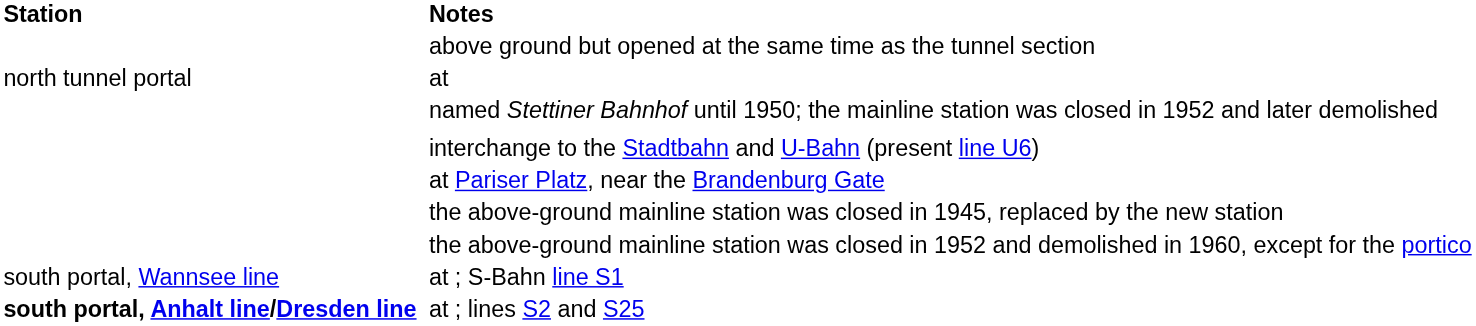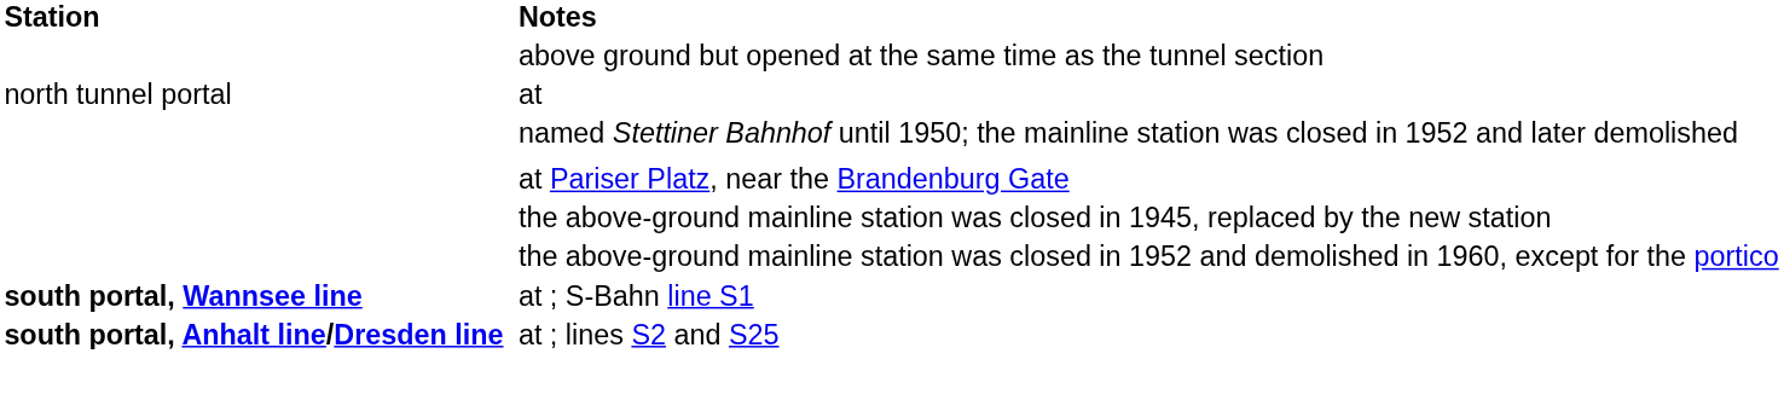 <table>
 <tr style=text-align:left>
 <th>Station</th>
 <th>Notes</th>
 </tr>
 <tr>
 <td></td>
 <td>above ground but opened at the same time as the tunnel section</td>
 </tr>
 <tr>
 <td>north tunnel portal</td>
 <td>at </td>
 </tr>
 <tr>
 <td></td>
 <td>named <em>Stettiner Bahnhof</em> until 1950; the mainline station was closed in 1952 and later demolished</td>
 </tr>
 <tr>
 <td></td>
 <td></td>
 </tr>
 <tr>
 <td></td>
-<td>interchange to the <a href='#'>Stadtbahn</a> and <a href='#'>U-Bahn</a> (present <a href='#'>line U6</a>)</td>
-</tr>
-<tr>
-<td></td>
 <td>at <a href='#'>Pariser Platz</a>, near the <a href='#'>Brandenburg Gate</a></td>
 </tr>
 <tr>
 <td></td>
 <td>the above-ground mainline station was closed in 1945, replaced by the new  station</td>
 </tr>
 <tr>
 <td></td>
 <td>the above-ground mainline station was closed in 1952 and demolished in 1960, except for the <a href='#'>portico</a></td>
 </tr>
 <tr>
-<td>south portal, <a href='#'>Wannsee line</a></td>
+<td><strong>south portal, <a href='#'>Wannsee line</a></strong></td>
 <td>at ; S-Bahn <a href='#'>line S1</a></td>
 </tr>
 <tr>
 <td><strong>south portal, <a href='#'>Anhalt line</a>/<a href='#'>Dresden line</a> </strong></td>
 <td>at ; lines <a href='#'>S2</a> and <a href='#'>S25</a></td>
 </tr>
 </table>
